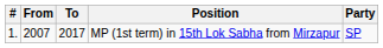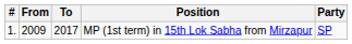 <table class="wikitable sortable">
 <tr>
 <th>#</th>
 <th>From</th>
 <th>To</th>
 <th>Position</th>
 <th>Party</th>
 </tr>
 <tr>
 <td>1.</td>
-<td>2007</td>
+<td>2009</td>
 <td>2017</td>
 <td>MP (1st term) in <a href='#'>15th Lok Sabha</a> from <a href='#'>Mirzapur</a></td>
 <td><a href='#'>SP</a></td>
 </tr>
 </table>
